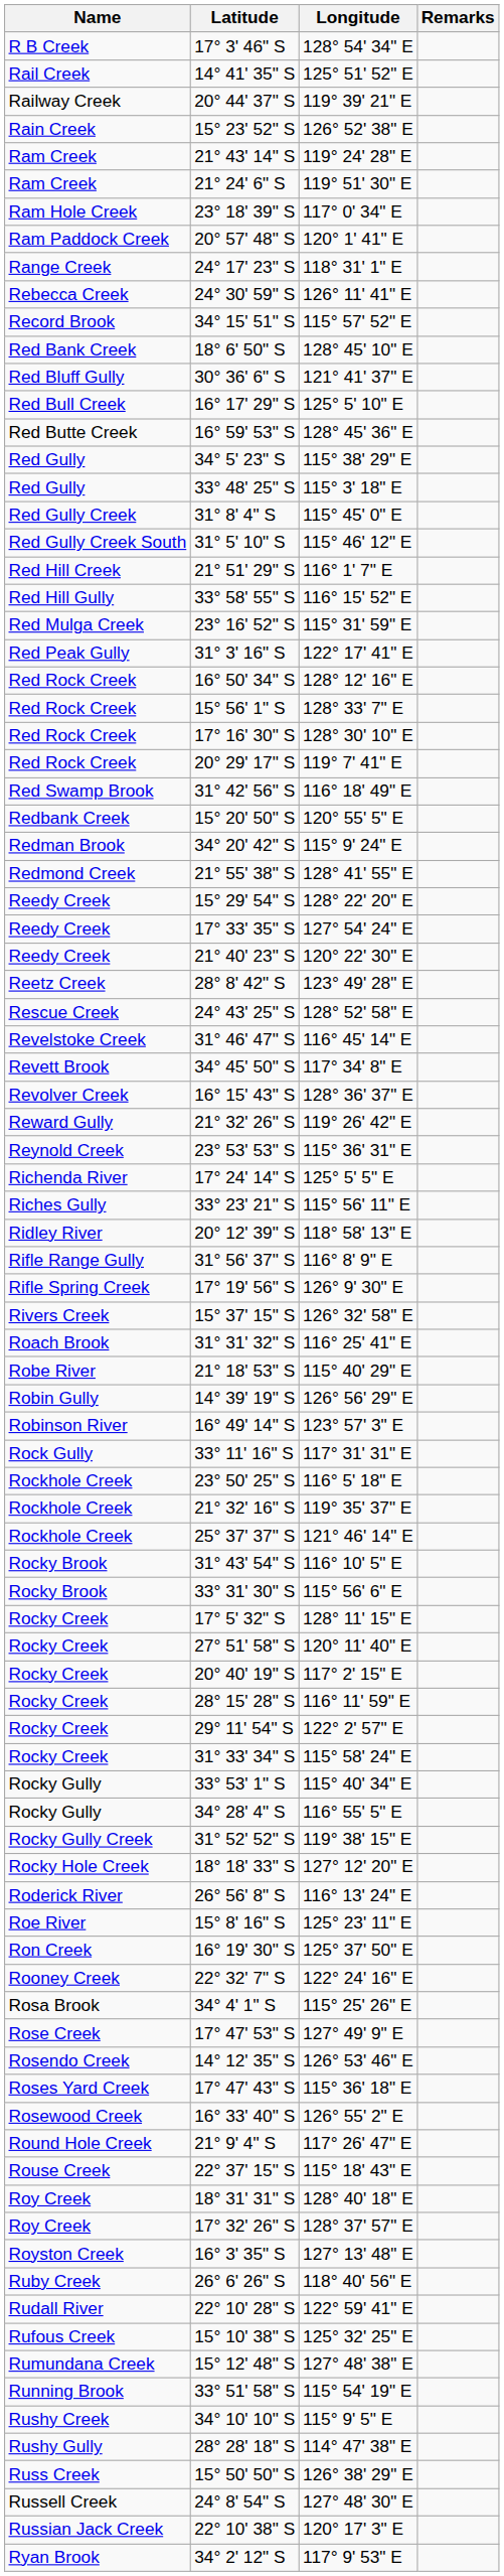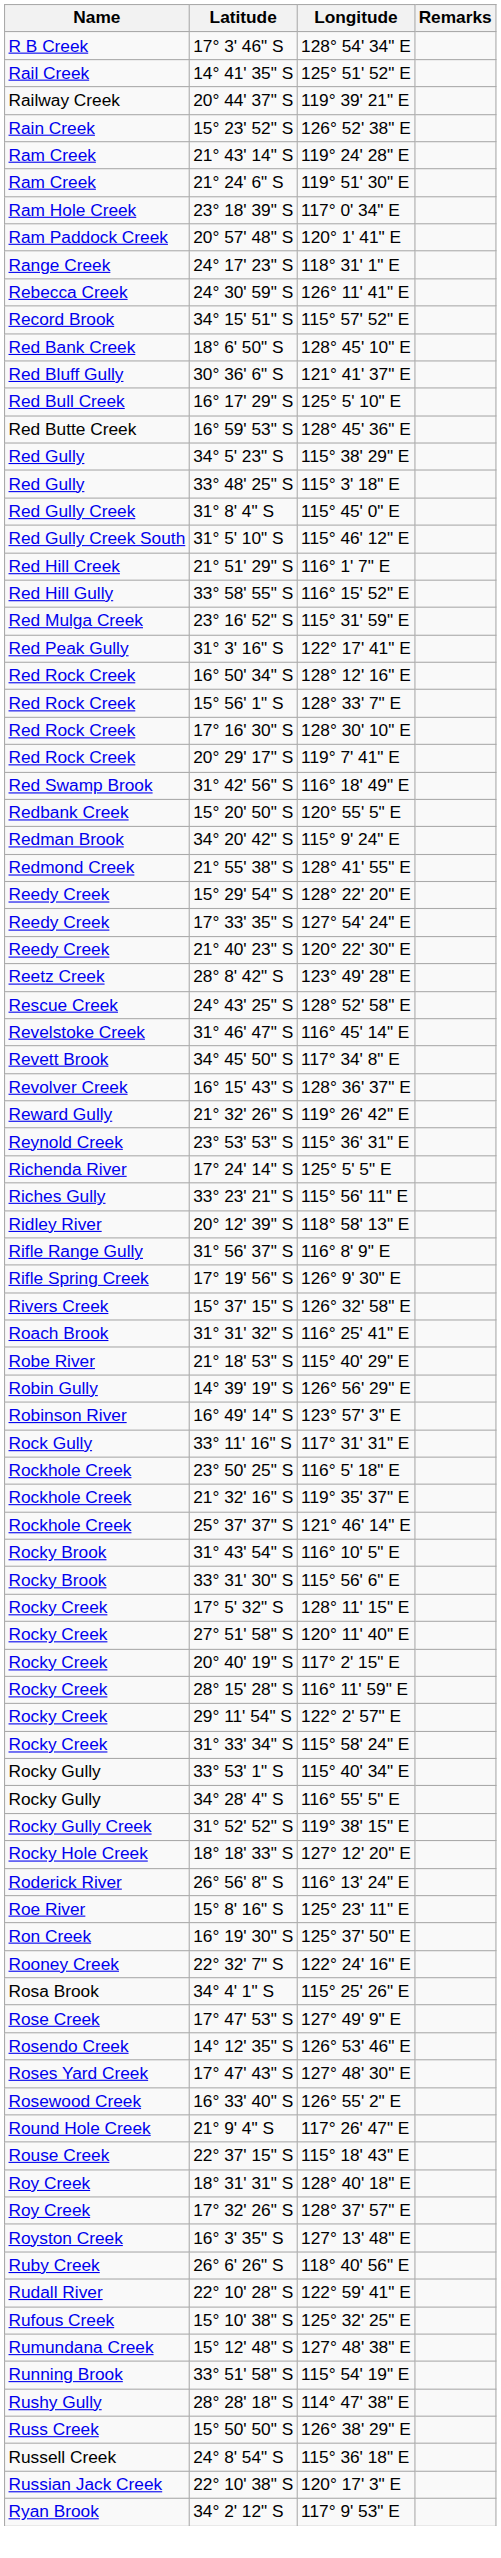 <table class="wikitable">
 <tr>
 <th>Name</th>
 <th>Latitude</th>
 <th>Longitude</th>
 <th>Remarks</th>
 </tr>
 <tr>
 <td><a href='#'>R B Creek</a></td>
 <td>17° 3' 46" S</td>
 <td>128° 54' 34" E</td>
 <td></td>
 </tr>
 <tr>
 <td><a href='#'>Rail Creek</a></td>
 <td>14° 41' 35" S</td>
 <td>125° 51' 52" E</td>
 <td></td>
 </tr>
 <tr>
 <td>Railway Creek</td>
 <td>20° 44' 37" S</td>
 <td>119° 39' 21" E</td>
 <td></td>
 </tr>
 <tr>
 <td><a href='#'>Rain Creek</a></td>
 <td>15° 23' 52" S</td>
 <td>126° 52' 38" E</td>
 <td></td>
 </tr>
 <tr>
 <td><a href='#'>Ram Creek</a></td>
 <td>21° 43' 14" S</td>
 <td>119° 24' 28" E</td>
 <td></td>
 </tr>
 <tr>
 <td><a href='#'>Ram Creek</a></td>
 <td>21° 24' 6" S</td>
 <td>119° 51' 30" E</td>
 <td></td>
 </tr>
 <tr>
 <td><a href='#'>Ram Hole Creek</a></td>
 <td>23° 18' 39" S</td>
 <td>117° 0' 34" E</td>
 <td></td>
 </tr>
 <tr>
 <td><a href='#'>Ram Paddock Creek</a></td>
 <td>20° 57' 48" S</td>
 <td>120° 1' 41" E</td>
 <td></td>
 </tr>
 <tr>
 <td><a href='#'>Range Creek</a></td>
 <td>24° 17' 23" S</td>
 <td>118° 31' 1" E</td>
 <td></td>
 </tr>
 <tr>
 <td><a href='#'>Rebecca Creek</a></td>
 <td>24° 30' 59" S</td>
 <td>126° 11' 41" E</td>
 <td></td>
 </tr>
 <tr>
 <td><a href='#'>Record Brook</a></td>
 <td>34° 15' 51" S</td>
 <td>115° 57' 52" E</td>
 <td></td>
 </tr>
 <tr>
 <td><a href='#'>Red Bank Creek</a></td>
 <td>18° 6' 50" S</td>
 <td>128° 45' 10" E</td>
 <td></td>
 </tr>
 <tr>
 <td><a href='#'>Red Bluff Gully</a></td>
 <td>30° 36' 6" S</td>
 <td>121° 41' 37" E</td>
 <td></td>
 </tr>
 <tr>
 <td><a href='#'>Red Bull Creek</a></td>
 <td>16° 17' 29" S</td>
 <td>125° 5' 10" E</td>
 <td></td>
 </tr>
 <tr>
 <td>Red Butte Creek</td>
 <td>16° 59' 53" S</td>
 <td>128° 45' 36" E</td>
 <td></td>
 </tr>
 <tr>
 <td><a href='#'>Red Gully</a></td>
 <td>34° 5' 23" S</td>
 <td>115° 38' 29" E</td>
 <td></td>
 </tr>
 <tr>
 <td><a href='#'>Red Gully</a></td>
 <td>33° 48' 25" S</td>
 <td>115° 3' 18" E</td>
 <td></td>
 </tr>
 <tr>
 <td><a href='#'>Red Gully Creek</a></td>
 <td>31° 8' 4" S</td>
 <td>115° 45' 0" E</td>
 <td></td>
 </tr>
 <tr>
 <td><a href='#'>Red Gully Creek South</a></td>
 <td>31° 5' 10" S</td>
 <td>115° 46' 12" E</td>
 <td></td>
 </tr>
 <tr>
 <td><a href='#'>Red Hill Creek</a></td>
 <td>21° 51' 29" S</td>
 <td>116° 1' 7" E</td>
 <td></td>
 </tr>
 <tr>
 <td><a href='#'>Red Hill Gully</a></td>
 <td>33° 58' 55" S</td>
 <td>116° 15' 52" E</td>
 <td></td>
 </tr>
 <tr>
 <td><a href='#'>Red Mulga Creek</a></td>
 <td>23° 16' 52" S</td>
 <td>115° 31' 59" E</td>
 <td></td>
 </tr>
 <tr>
 <td><a href='#'>Red Peak Gully</a></td>
 <td>31° 3' 16" S</td>
 <td>122° 17' 41" E</td>
 <td></td>
 </tr>
 <tr>
 <td><a href='#'>Red Rock Creek</a></td>
 <td>16° 50' 34" S</td>
 <td>128° 12' 16" E</td>
 <td></td>
 </tr>
 <tr>
 <td><a href='#'>Red Rock Creek</a></td>
 <td>15° 56' 1" S</td>
 <td>128° 33' 7" E</td>
 <td></td>
 </tr>
 <tr>
 <td><a href='#'>Red Rock Creek</a></td>
 <td>17° 16' 30" S</td>
 <td>128° 30' 10" E</td>
 <td></td>
 </tr>
 <tr>
 <td><a href='#'>Red Rock Creek</a></td>
 <td>20° 29' 17" S</td>
 <td>119° 7' 41" E</td>
 <td></td>
 </tr>
 <tr>
 <td><a href='#'>Red Swamp Brook</a></td>
 <td>31° 42' 56" S</td>
 <td>116° 18' 49" E</td>
 <td></td>
 </tr>
 <tr>
 <td><a href='#'>Redbank Creek</a></td>
 <td>15° 20' 50" S</td>
 <td>120° 55' 5" E</td>
 <td></td>
 </tr>
 <tr>
 <td><a href='#'>Redman Brook</a></td>
 <td>34° 20' 42" S</td>
 <td>115° 9' 24" E</td>
 <td></td>
 </tr>
 <tr>
 <td><a href='#'>Redmond Creek</a></td>
 <td>21° 55' 38" S</td>
 <td>128° 41' 55" E</td>
 <td></td>
 </tr>
 <tr>
 <td><a href='#'>Reedy Creek</a></td>
 <td>15° 29' 54" S</td>
 <td>128° 22' 20" E</td>
 <td></td>
 </tr>
 <tr>
 <td><a href='#'>Reedy Creek</a></td>
 <td>17° 33' 35" S</td>
 <td>127° 54' 24" E</td>
 <td></td>
 </tr>
 <tr>
 <td><a href='#'>Reedy Creek</a></td>
 <td>21° 40' 23" S</td>
 <td>120° 22' 30" E</td>
 <td></td>
 </tr>
 <tr>
 <td><a href='#'>Reetz Creek</a></td>
 <td>28° 8' 42" S</td>
 <td>123° 49' 28" E</td>
 <td></td>
 </tr>
 <tr>
 <td><a href='#'>Rescue Creek</a></td>
 <td>24° 43' 25" S</td>
 <td>128° 52' 58" E</td>
 <td></td>
 </tr>
 <tr>
 <td><a href='#'>Revelstoke Creek</a></td>
 <td>31° 46' 47" S</td>
 <td>116° 45' 14" E</td>
 <td></td>
 </tr>
 <tr>
 <td><a href='#'>Revett Brook</a></td>
 <td>34° 45' 50" S</td>
 <td>117° 34' 8" E</td>
 <td></td>
 </tr>
 <tr>
 <td><a href='#'>Revolver Creek</a></td>
 <td>16° 15' 43" S</td>
 <td>128° 36' 37" E</td>
 <td></td>
 </tr>
 <tr>
 <td><a href='#'>Reward Gully</a></td>
 <td>21° 32' 26" S</td>
 <td>119° 26' 42" E</td>
 <td></td>
 </tr>
 <tr>
 <td><a href='#'>Reynold Creek</a></td>
 <td>23° 53' 53" S</td>
 <td>115° 36' 31" E</td>
 <td></td>
 </tr>
 <tr>
 <td><a href='#'>Richenda River</a></td>
 <td>17° 24' 14" S</td>
 <td>125° 5' 5" E</td>
 <td></td>
 </tr>
 <tr>
 <td><a href='#'>Riches Gully</a></td>
 <td>33° 23' 21" S</td>
 <td>115° 56' 11" E</td>
 <td></td>
 </tr>
 <tr>
 <td><a href='#'>Ridley River</a></td>
 <td>20° 12' 39" S</td>
 <td>118° 58' 13" E</td>
 <td></td>
 </tr>
 <tr>
 <td><a href='#'>Rifle Range Gully</a></td>
 <td>31° 56' 37" S</td>
 <td>116° 8' 9" E</td>
 <td></td>
 </tr>
 <tr>
 <td><a href='#'>Rifle Spring Creek</a></td>
 <td>17° 19' 56" S</td>
 <td>126° 9' 30" E</td>
 <td></td>
 </tr>
 <tr>
 <td><a href='#'>Rivers Creek</a></td>
 <td>15° 37' 15" S</td>
 <td>126° 32' 58" E</td>
 <td></td>
 </tr>
 <tr>
 <td><a href='#'>Roach Brook</a></td>
 <td>31° 31' 32" S</td>
 <td>116° 25' 41" E</td>
 <td></td>
 </tr>
 <tr>
 <td><a href='#'>Robe River</a></td>
 <td>21° 18' 53" S</td>
 <td>115° 40' 29" E</td>
 <td></td>
 </tr>
 <tr>
 <td><a href='#'>Robin Gully</a></td>
 <td>14° 39' 19" S</td>
 <td>126° 56' 29" E</td>
 <td></td>
 </tr>
 <tr>
 <td><a href='#'>Robinson River</a></td>
 <td>16° 49' 14" S</td>
 <td>123° 57' 3" E</td>
 <td></td>
 </tr>
 <tr>
 <td><a href='#'>Rock Gully</a></td>
 <td>33° 11' 16" S</td>
 <td>117° 31' 31" E</td>
 <td></td>
 </tr>
 <tr>
 <td><a href='#'>Rockhole Creek</a></td>
 <td>23° 50' 25" S</td>
 <td>116° 5' 18" E</td>
 <td></td>
 </tr>
 <tr>
 <td><a href='#'>Rockhole Creek</a></td>
 <td>21° 32' 16" S</td>
 <td>119° 35' 37" E</td>
 <td></td>
 </tr>
 <tr>
 <td><a href='#'>Rockhole Creek</a></td>
 <td>25° 37' 37" S</td>
 <td>121° 46' 14" E</td>
 <td></td>
 </tr>
 <tr>
 <td><a href='#'>Rocky Brook</a></td>
 <td>31° 43' 54" S</td>
 <td>116° 10' 5" E</td>
 <td></td>
 </tr>
 <tr>
 <td><a href='#'>Rocky Brook</a></td>
 <td>33° 31' 30" S</td>
 <td>115° 56' 6" E</td>
 <td></td>
 </tr>
 <tr>
 <td><a href='#'>Rocky Creek</a></td>
 <td>17° 5' 32" S</td>
 <td>128° 11' 15" E</td>
 <td></td>
 </tr>
 <tr>
 <td><a href='#'>Rocky Creek</a></td>
 <td>27° 51' 58" S</td>
 <td>120° 11' 40" E</td>
 <td></td>
 </tr>
 <tr>
 <td><a href='#'>Rocky Creek</a></td>
 <td>20° 40' 19" S</td>
 <td>117° 2' 15" E</td>
 <td></td>
 </tr>
 <tr>
 <td><a href='#'>Rocky Creek</a></td>
 <td>28° 15' 28" S</td>
 <td>116° 11' 59" E</td>
 <td></td>
 </tr>
 <tr>
 <td><a href='#'>Rocky Creek</a></td>
 <td>29° 11' 54" S</td>
 <td>122° 2' 57" E</td>
 <td></td>
 </tr>
 <tr>
 <td><a href='#'>Rocky Creek</a></td>
 <td>31° 33' 34" S</td>
 <td>115° 58' 24" E</td>
 <td></td>
 </tr>
 <tr>
 <td>Rocky Gully</td>
 <td>33° 53' 1" S</td>
 <td>115° 40' 34" E</td>
 <td></td>
 </tr>
 <tr>
 <td>Rocky Gully</td>
 <td>34° 28' 4" S</td>
 <td>116° 55' 5" E</td>
 <td></td>
 </tr>
 <tr>
 <td><a href='#'>Rocky Gully Creek</a></td>
 <td>31° 52' 52" S</td>
 <td>119° 38' 15" E</td>
 <td></td>
 </tr>
 <tr>
 <td><a href='#'>Rocky Hole Creek</a></td>
 <td>18° 18' 33" S</td>
 <td>127° 12' 20" E</td>
 <td></td>
 </tr>
 <tr>
 <td><a href='#'>Roderick River</a></td>
 <td>26° 56' 8" S</td>
 <td>116° 13' 24" E</td>
 <td></td>
 </tr>
 <tr>
 <td><a href='#'>Roe River</a></td>
 <td>15° 8' 16" S</td>
 <td>125° 23' 11" E</td>
 <td></td>
 </tr>
 <tr>
 <td><a href='#'>Ron Creek</a></td>
 <td>16° 19' 30" S</td>
 <td>125° 37' 50" E</td>
 <td></td>
 </tr>
 <tr>
 <td><a href='#'>Rooney Creek</a></td>
 <td>22° 32' 7" S</td>
 <td>122° 24' 16" E</td>
 <td></td>
 </tr>
 <tr>
 <td>Rosa Brook</td>
 <td>34° 4' 1" S</td>
 <td>115° 25' 26" E</td>
 <td></td>
 </tr>
 <tr>
 <td><a href='#'>Rose Creek</a></td>
 <td>17° 47' 53" S</td>
 <td>127° 49' 9" E</td>
 <td></td>
 </tr>
 <tr>
 <td><a href='#'>Rosendo Creek</a></td>
 <td>14° 12' 35" S</td>
 <td>126° 53' 46" E</td>
 <td></td>
 </tr>
 <tr>
 <td><a href='#'>Roses Yard Creek</a></td>
 <td>17° 47' 43" S</td>
-<td>115° 36' 18" E</td>
+<td>127° 48' 30" E</td>
 <td></td>
 </tr>
 <tr>
 <td><a href='#'>Rosewood Creek</a></td>
 <td>16° 33' 40" S</td>
 <td>126° 55' 2" E</td>
 <td></td>
 </tr>
 <tr>
 <td><a href='#'>Round Hole Creek</a></td>
 <td>21° 9' 4" S</td>
 <td>117° 26' 47" E</td>
 <td></td>
 </tr>
 <tr>
 <td><a href='#'>Rouse Creek</a></td>
 <td>22° 37' 15" S</td>
 <td>115° 18' 43" E</td>
 <td></td>
 </tr>
 <tr>
 <td><a href='#'>Roy Creek</a></td>
 <td>18° 31' 31" S</td>
 <td>128° 40' 18" E</td>
 <td></td>
 </tr>
 <tr>
 <td><a href='#'>Roy Creek</a></td>
 <td>17° 32' 26" S</td>
 <td>128° 37' 57" E</td>
 <td></td>
 </tr>
 <tr>
 <td><a href='#'>Royston Creek</a></td>
 <td>16° 3' 35" S</td>
 <td>127° 13' 48" E</td>
 <td></td>
 </tr>
 <tr>
 <td><a href='#'>Ruby Creek</a></td>
 <td>26° 6' 26" S</td>
 <td>118° 40' 56" E</td>
 <td></td>
 </tr>
 <tr>
 <td><a href='#'>Rudall River</a></td>
 <td>22° 10' 28" S</td>
 <td>122° 59' 41" E</td>
 <td></td>
 </tr>
 <tr>
 <td><a href='#'>Rufous Creek</a></td>
 <td>15° 10' 38" S</td>
 <td>125° 32' 25" E</td>
 <td></td>
 </tr>
 <tr>
 <td><a href='#'>Rumundana Creek</a></td>
 <td>15° 12' 48" S</td>
 <td>127° 48' 38" E</td>
 <td></td>
 </tr>
 <tr>
 <td><a href='#'>Running Brook</a></td>
 <td>33° 51' 58" S</td>
 <td>115° 54' 19" E</td>
 <td></td>
 </tr>
 <tr>
-<td><a href='#'>Rushy Creek</a></td>
-<td>34° 10' 10" S</td>
-<td>115° 9' 5" E</td>
-<td></td>
-</tr>
-<tr>
 <td><a href='#'>Rushy Gully</a></td>
 <td>28° 28' 18" S</td>
 <td>114° 47' 38" E</td>
 <td></td>
 </tr>
 <tr>
 <td><a href='#'>Russ Creek</a></td>
 <td>15° 50' 50" S</td>
 <td>126° 38' 29" E</td>
 <td></td>
 </tr>
 <tr>
 <td>Russell Creek</td>
 <td>24° 8' 54" S</td>
-<td>127° 48' 30" E</td>
+<td>115° 36' 18" E</td>
 <td></td>
 </tr>
 <tr>
 <td><a href='#'>Russian Jack Creek</a></td>
 <td>22° 10' 38" S</td>
 <td>120° 17' 3" E</td>
 <td></td>
 </tr>
 <tr>
 <td><a href='#'>Ryan Brook</a></td>
 <td>34° 2' 12" S</td>
 <td>117° 9' 53" E</td>
 <td></td>
 </tr>
 </table>
